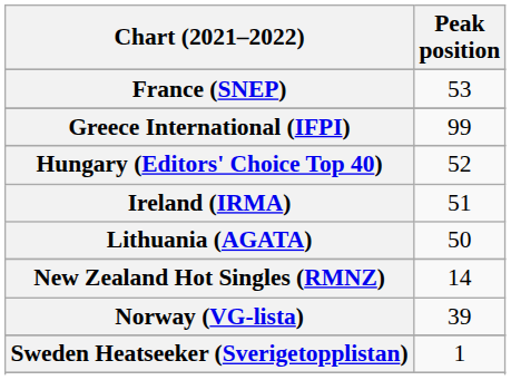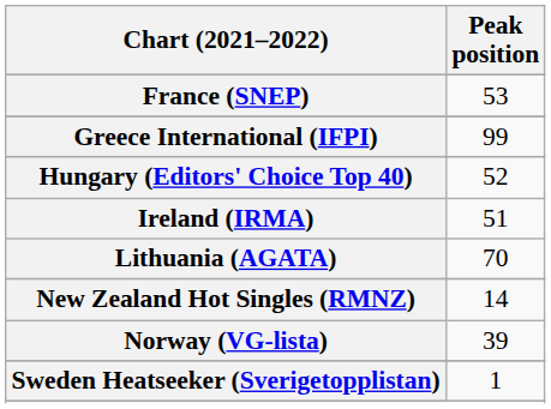 <table class="wikitable plainrowheaders sortable" style="text-align:center;">
 <tr>
 <th scope="col">Chart (2021–2022)</th>
 <th scope="col">Peak<br>position</th>
 </tr>
 <tr>
 </tr>
 <tr>
 </tr>
 <tr>
 </tr>
 <tr>
 </tr>
 <tr>
 </tr>
 <tr>
 </tr>
 <tr>
 </tr>
 <tr>
 <th scope="row">France (<a href='#'>SNEP</a>)</th>
 <td>53</td>
 </tr>
 <tr>
 </tr>
 <tr>
 </tr>
 <tr>
 <th scope="row">Greece International (<a href='#'>IFPI</a>)</th>
 <td>99</td>
 </tr>
 <tr>
 </tr>
 <tr>
 <th scope="row">Hungary (<a href='#'>Editors' Choice Top 40</a>)</th>
 <td>52</td>
 </tr>
 <tr>
 <th scope="row">Ireland (<a href='#'>IRMA</a>)</th>
 <td>51</td>
 </tr>
 <tr>
 <th scope="row">Lithuania (<a href='#'>AGATA</a>)</th>
-<td>50</td>
+<td>70</td>
 </tr>
 <tr>
 </tr>
 <tr>
 </tr>
 <tr>
 <th scope="row">New Zealand Hot Singles (<a href='#'>RMNZ</a>)</th>
 <td>14</td>
 </tr>
 <tr>
 <th scope="row">Norway (<a href='#'>VG-lista</a>)</th>
 <td>39</td>
 </tr>
 <tr>
 </tr>
 <tr>
 </tr>
 <tr>
 </tr>
 <tr>
 </tr>
 <tr>
 </tr>
 <tr>
 </tr>
 <tr>
 <th scope="row">Sweden Heatseeker (<a href='#'>Sverigetopplistan</a>)</th>
 <td>1</td>
 </tr>
 <tr>
 </tr>
 <tr>
 </tr>
 </table>
